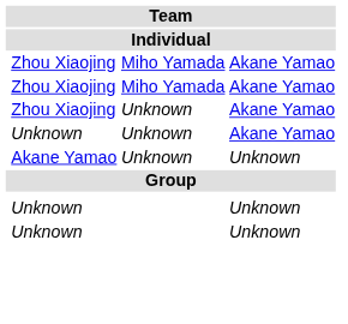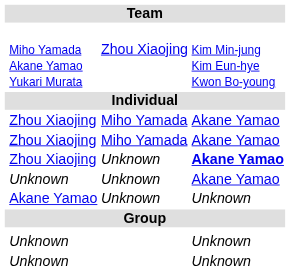 <table>
 <tr bgcolor="DFDFDF">
 <td colspan="4" align="center"><strong>Team</strong></td>
+</tr>
+<tr>
+<th scope=row style="text-align:left"></th>
+<td><br><small><a href='#'>Miho Yamada</a><br><a href='#'>Akane Yamao</a><br><a href='#'>Yukari Murata</a></small></td>
+<td><br><a href='#'>Zhou Xiaojing</a><br><br><br></td>
+<td><br><small><a href='#'>Kim Min-jung</a><br><a href='#'>Kim Eun-hye</a><br><a href='#'>Kwon Bo-young</a></small></td>
 </tr>
 <tr bgcolor="DFDFDF">
 <td colspan="4" align="center"><strong>Individual</strong></td>
 </tr>
 <tr>
 <th scope=row style="text-align:left"></th>
 <td><a href='#'>Zhou Xiaojing</a><br><small></small></td>
 <td><a href='#'>Miho Yamada</a><br><small></small></td>
 <td><a href='#'>Akane Yamao</a><br><small></small></td>
 </tr>
 <tr>
 <th scope=row style="text-align:left"></th>
 <td><a href='#'>Zhou Xiaojing</a><br><small></small></td>
 <td><a href='#'>Miho Yamada</a><br><small></small></td>
 <td><a href='#'>Akane Yamao</a><br><small></small></td>
 </tr>
 <tr>
 <th scope=row style="text-align:left"></th>
 <td><a href='#'>Zhou Xiaojing</a><br><small></small></td>
 <td><em>Unknown</em></td>
-<td><a href='#'>Akane Yamao</a><br><small></small></td>
+<td><strong><a href='#'>Akane Yamao</a><br><small></small></strong></td>
 </tr>
 <tr>
 <th scope=row style="text-align:left"></th>
 <td><em>Unknown</em></td>
 <td><em>Unknown</em></td>
 <td><a href='#'>Akane Yamao</a><br><small></small></td>
 </tr>
 <tr>
 <th scope=row style="text-align:left"></th>
 <td><a href='#'>Akane Yamao</a><br><small></small></td>
 <td><em>Unknown</em></td>
 <td><em>Unknown</em></td>
 </tr>
 <tr bgcolor="DFDFDF">
 <td colspan="4" align="center"><strong>Group</strong></td>
 </tr>
 <tr>
 <th scope=row style="text-align:left"></th>
 <td></td>
 <td></td>
 <td></td>
 </tr>
 <tr>
 <th scope=row style="text-align:left"></th>
 <td><em>Unknown</em></td>
 <td></td>
 <td><em>Unknown</em></td>
 </tr>
 <tr>
 <th scope=row style="text-align:left"></th>
 <td><em>Unknown</em></td>
 <td></td>
 <td><em>Unknown</em></td>
 </tr>
 </table>
